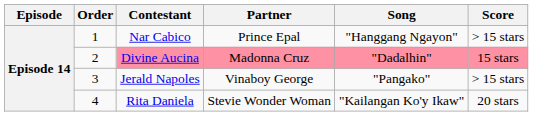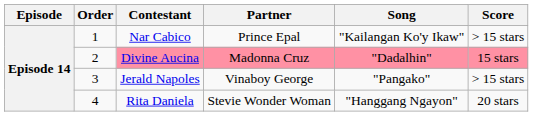 <table class="wikitable" style="text-align:center; width:100%;">
 <tr>
 <th>Episode</th>
 <th>Order</th>
 <th>Contestant</th>
 <th>Partner</th>
 <th>Song</th>
 <th>Score</th>
 </tr>
 <tr>
 <th rowspan=4>Episode 14<br></th>
 <td>1</td>
 <td><a href='#'>Nar Cabico</a></td>
 <td>Prince Epal</td>
-<td>"Hanggang Ngayon"</td>
+<td>"Kailangan Ko'y Ikaw"</td>
 <td>> 15 stars</td>
 </tr>
 <tr>
 <td>2</td>
 <td style="background:#FF91A4;"><a href='#'>Divine Aucina</a></td>
 <td style="background:#FF91A4;">Madonna Cruz</td>
 <td style="background:#FF91A4;">"Dadalhin"</td>
 <td style="background:#FF91A4;">15 stars</td>
 </tr>
 <tr>
 <td>3</td>
 <td><a href='#'>Jerald Napoles</a></td>
 <td>Vinaboy George</td>
 <td>"Pangako"</td>
 <td>> 15 stars</td>
 </tr>
 <tr>
 <td>4</td>
 <td><a href='#'>Rita Daniela</a></td>
 <td>Stevie Wonder Woman</td>
-<td>"Kailangan Ko'y Ikaw"</td>
+<td>"Hanggang Ngayon"</td>
 <td>20 stars</td>
 </tr>
 </table>
